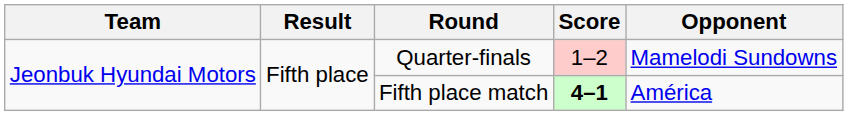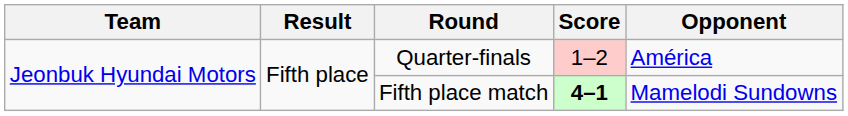 <table class="wikitable" style="text-align:center">
 <tr>
 <th>Team</th>
 <th>Result</th>
 <th>Round</th>
 <th>Score</th>
 <th>Opponent</th>
 </tr>
 <tr>
 <td rowspan="2"><a href='#'>Jeonbuk Hyundai Motors</a></td>
 <td rowspan="2">Fifth place</td>
 <td>Quarter-finals</td>
 <td bgcolor="#fcc">1–2</td>
-<td align="left"> <a href='#'>Mamelodi Sundowns</a></td>
+<td align="left"> <a href='#'>América</a></td>
 </tr>
 <tr>
 <td>Fifth place match</td>
 <td bgcolor="#cfc"><strong>4–1</strong></td>
-<td align="left"> <a href='#'>América</a></td>
+<td align="left"> <a href='#'>Mamelodi Sundowns</a></td>
 </tr>
 </table>
